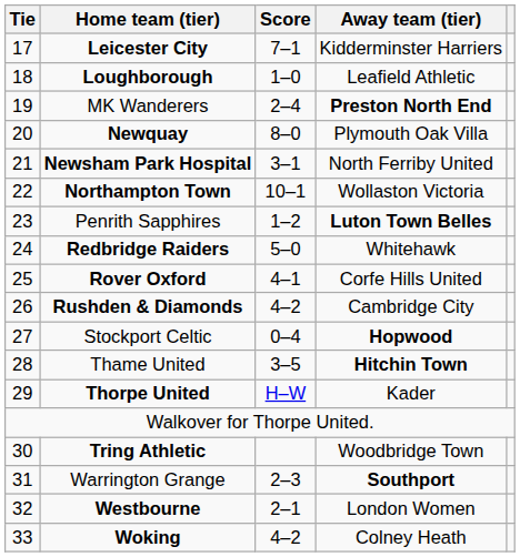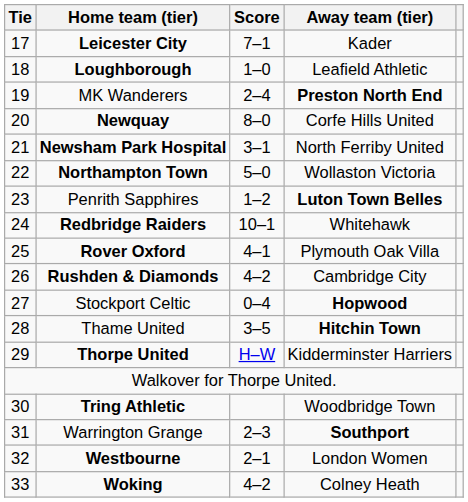 <table class="wikitable" style="text-align:center; font-size:85%">
 <tr>
 <th>Tie</th>
 <th>Home team (tier)</th>
 <th>Score</th>
 <th>Away team (tier)</th>
 <th></th>
 </tr>
 <tr>
 <td align="center">17</td>
 <td><strong>Leicester City</strong></td>
 <td align="center">7–1</td>
-<td>Kidderminster Harriers</td>
+<td>Kader</td>
 <td></td>
 </tr>
 <tr>
 <td align="center">18</td>
 <td><strong>Loughborough</strong></td>
 <td align="center">1–0</td>
 <td>Leafield Athletic</td>
 <td></td>
 </tr>
 <tr>
 <td align="center">19</td>
 <td>MK Wanderers</td>
 <td align="center">2–4 </td>
 <td><strong>Preston North End</strong></td>
 <td></td>
 </tr>
 <tr>
 <td align="center">20</td>
 <td><strong>Newquay</strong></td>
 <td align="center">8–0</td>
-<td>Plymouth Oak Villa</td>
+<td>Corfe Hills United</td>
 <td></td>
 </tr>
 <tr>
 <td align="center">21</td>
 <td><strong>Newsham Park Hospital</strong></td>
 <td align="center">3–1</td>
 <td>North Ferriby United</td>
 <td></td>
 </tr>
 <tr>
 <td align="center">22</td>
 <td><strong>Northampton Town</strong></td>
-<td align="center">10–1</td>
+<td align="center">5–0</td>
 <td>Wollaston Victoria</td>
 <td></td>
 </tr>
 <tr>
 <td align="center">23</td>
 <td>Penrith Sapphires</td>
 <td align="center">1–2</td>
 <td><strong>Luton Town Belles</strong></td>
 <td></td>
 </tr>
 <tr>
 <td align="center">24</td>
 <td><strong>Redbridge Raiders</strong></td>
-<td align="center">5–0</td>
+<td align="center">10–1</td>
 <td>Whitehawk</td>
 <td></td>
 </tr>
 <tr>
 <td align="center">25</td>
 <td><strong>Rover Oxford</strong></td>
 <td align="center">4–1</td>
-<td>Corfe Hills United</td>
+<td>Plymouth Oak Villa</td>
 <td></td>
 </tr>
 <tr>
 <td align="center">26</td>
 <td><strong>Rushden & Diamonds</strong></td>
 <td align="center">4–2</td>
 <td>Cambridge City</td>
 <td></td>
 </tr>
 <tr>
 <td align="center">27</td>
 <td>Stockport Celtic</td>
 <td align="center">0–4</td>
 <td><strong>Hopwood</strong></td>
 <td></td>
 </tr>
 <tr>
 <td align="center">28</td>
 <td>Thame United</td>
 <td align="center">3–5</td>
 <td><strong>Hitchin Town</strong></td>
 <td></td>
 </tr>
 <tr>
 <td align="center">29</td>
 <td><strong>Thorpe United</strong></td>
 <td align="center"><a href='#'>H–W</a></td>
-<td>Kader</td>
+<td>Kidderminster Harriers</td>
 <td></td>
 </tr>
 <tr>
 <td colspan="5" align="center">Walkover for Thorpe United.</td>
 </tr>
 <tr>
 <td align="center">30</td>
 <td><strong>Tring Athletic</strong></td>
 <td align="center"></td>
 <td>Woodbridge Town</td>
 <td></td>
 </tr>
 <tr>
 <td align="center">31</td>
 <td>Warrington Grange</td>
 <td align="center">2–3</td>
 <td><strong>Southport</strong></td>
 <td></td>
 </tr>
 <tr>
 <td align="center">32</td>
 <td><strong>Westbourne</strong></td>
 <td align="center">2–1</td>
 <td>London Women</td>
 <td></td>
 </tr>
 <tr>
 <td align="center">33</td>
 <td><strong>Woking</strong></td>
 <td align="center">4–2</td>
 <td>Colney Heath</td>
 <td></td>
 </tr>
 </table>
